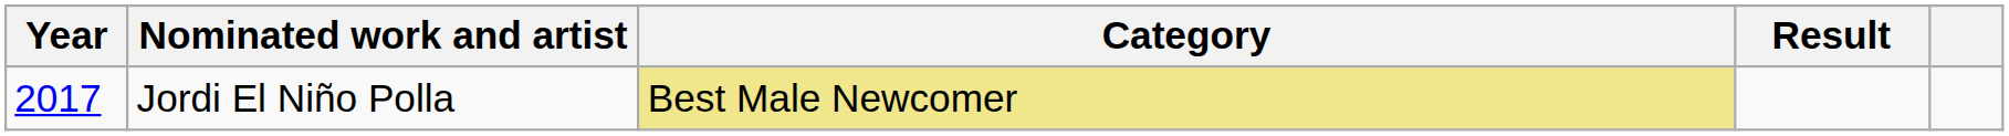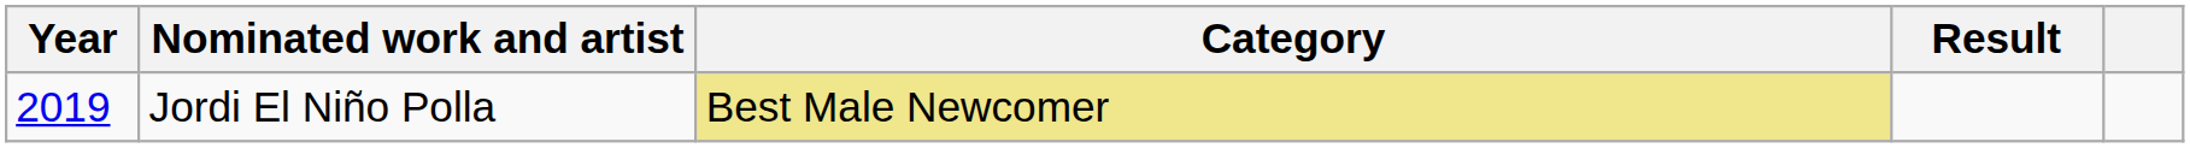 <table class="wikitable" style="width:65%;">
 <tr>
 <th width=4%>Year</th>
 <th style="width:21%;">Nominated work and artist</th>
 <th style="width:45%;">Category</th>
 <th style="width:8%;">Result</th>
 <th width=3%></th>
 </tr>
 <tr>
-<td><a href='#'>2017</a></td>
+<td><a href='#'>2019</a></td>
 <td rowspan="2">Jordi El Niño Polla</td>
 <td style="background: khaki;">Best Male Newcomer</td>
 <td></td>
 <td style="text-align:center;"></td>
 </tr>
 </table>
